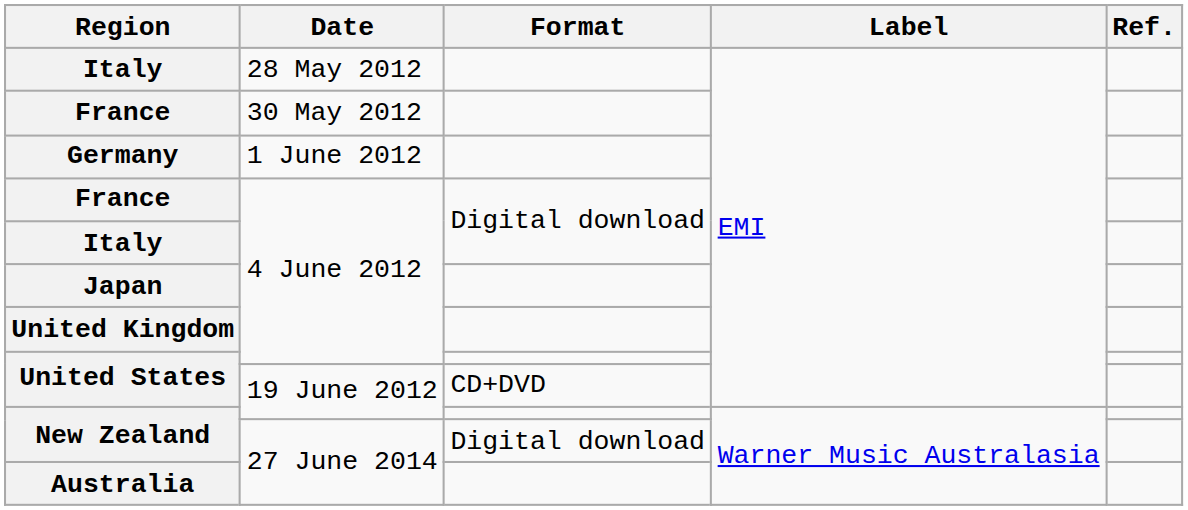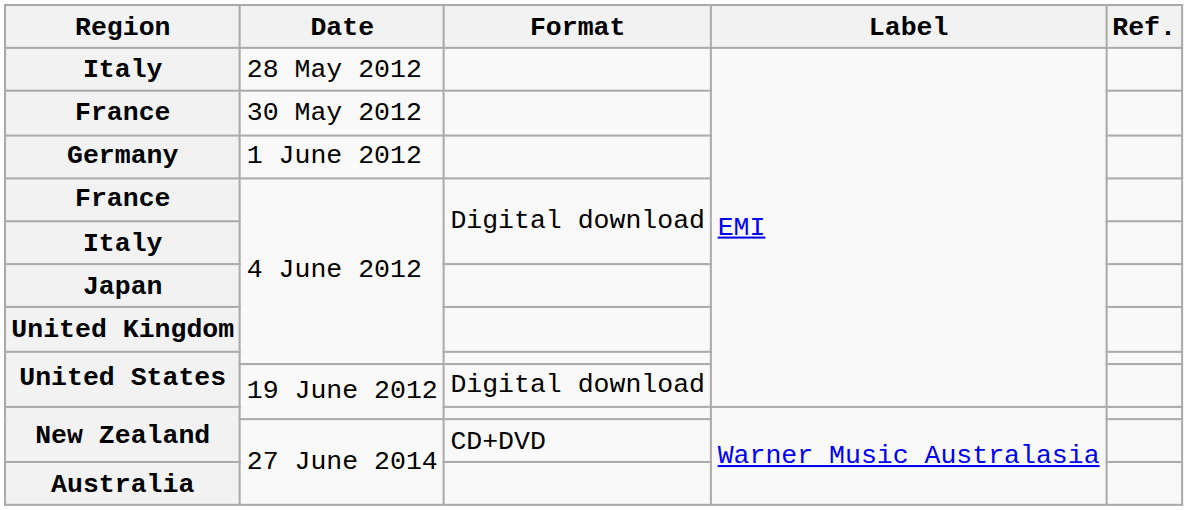 <table class="wikitable plainrowheaders">
 <tr>
 <th scope="col">Region</th>
 <th scope="col">Date</th>
 <th scope="col">Format</th>
 <th scope="col">Label</th>
 <th scope="col">Ref.</th>
 </tr>
 <tr>
 <th scope="row">Italy</th>
 <td>28 May 2012</td>
 <td rowspan="1"></td>
 <td rowspan="9"><a href='#'>EMI</a></td>
 <td></td>
 </tr>
 <tr>
 <th scope="row">France</th>
 <td>30 May 2012</td>
 <td rowspan="1"></td>
 <td></td>
 </tr>
 <tr>
 <th scope="row">Germany</th>
 <td>1 June 2012</td>
 <td rowspan="1"></td>
 <td></td>
 </tr>
 <tr>
 <th scope="row">France</th>
 <td rowspan="5">4 June 2012</td>
 <td rowspan="2">Digital download</td>
 <td></td>
 </tr>
 <tr>
 <th scope="row">Italy</th>
 <td></td>
 </tr>
 <tr>
 <th scope="row">Japan</th>
 <td rowspan="1"></td>
 <td></td>
 </tr>
 <tr>
 <th scope="row">United Kingdom</th>
 <td rowspan="1"></td>
 <td></td>
 </tr>
 <tr>
 <th rowspan="2" scope="row">United States</th>
 <td></td>
 <td></td>
 </tr>
 <tr>
 <td rowspan=2>19 June 2012</td>
-<td>CD+DVD</td>
+<td>Digital download</td>
 <td></td>
 </tr>
 <tr>
 <th scope="row" rowspan="2">New Zealand</th>
 <td></td>
 <td rowspan=3><a href='#'>Warner Music Australasia</a></td>
 <td></td>
 </tr>
 <tr>
 <td rowspan="2">27 June 2014</td>
-<td>Digital download</td>
+<td>CD+DVD</td>
 <td></td>
 </tr>
 <tr>
 <th scope="row">Australia</th>
 <td rowspan="1"></td>
 <td></td>
 </tr>
 </table>
